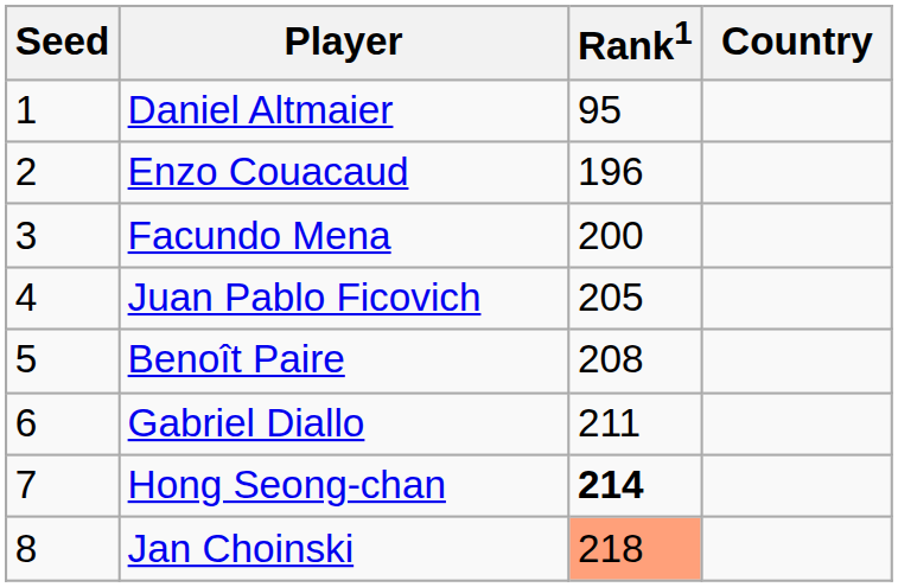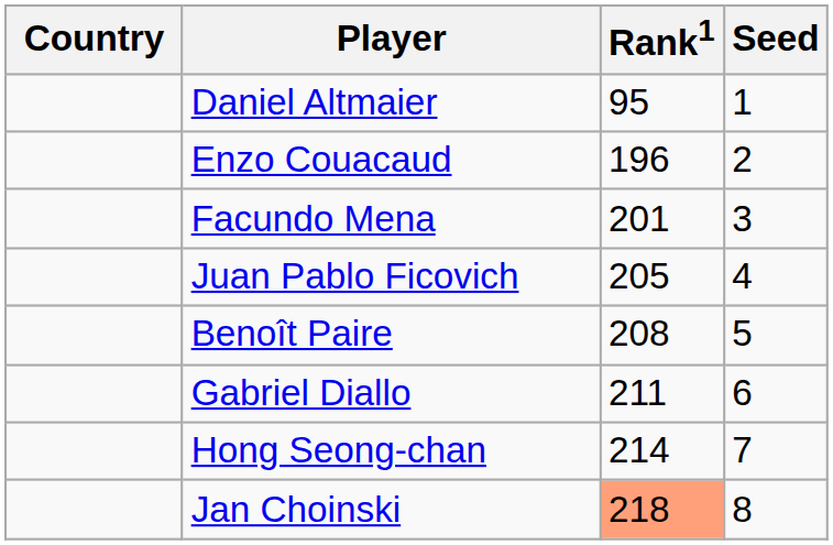 <table class="sortable wikitable">
 <tr>
-<th>Seed</th>
+<th width="70">Country</th>
 <th width="175">Player</th>
 <th>Rank<sup>1</sup></th>
-<th width="70">Country</th>
+<th>Seed</th>
 </tr>
 <tr>
-<td>1</td>
+<td></td>
 <td><a href='#'>Daniel Altmaier</a></td>
 <td>95</td>
-<td></td>
+<td>1</td>
 </tr>
 <tr>
-<td>2</td>
+<td></td>
 <td><a href='#'>Enzo Couacaud</a></td>
 <td>196</td>
-<td></td>
+<td>2</td>
 </tr>
 <tr>
+<td></td>
+<td><a href='#'>Facundo Mena</a></td>
+<td>201</td>
 <td>3</td>
-<td><a href='#'>Facundo Mena</a></td>
-<td>200</td>
-<td></td>
 </tr>
 <tr>
-<td>4</td>
+<td></td>
 <td><a href='#'>Juan Pablo Ficovich</a></td>
 <td>205</td>
-<td></td>
+<td>4</td>
 </tr>
 <tr>
-<td>5</td>
+<td></td>
 <td><a href='#'>Benoît Paire</a></td>
 <td>208</td>
-<td></td>
+<td>5</td>
 </tr>
 <tr>
-<td>6</td>
+<td></td>
 <td><a href='#'>Gabriel Diallo</a></td>
 <td>211</td>
-<td></td>
+<td>6</td>
 </tr>
 <tr>
+<td></td>
+<td><a href='#'>Hong Seong-chan</a></td>
+<td>214</td>
 <td>7</td>
-<td><a href='#'>Hong Seong-chan</a></td>
-<td><strong>214</strong></td>
-<td></td>
 </tr>
 <tr>
-<td>8</td>
+<td></td>
 <td><a href='#'>Jan Choinski</a></td>
 <td style="background: lightsalmon;">218</td>
-<td></td>
+<td>8</td>
 </tr>
 </table>
